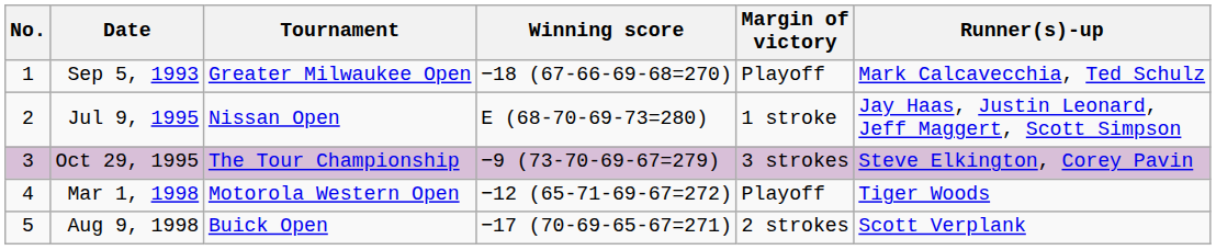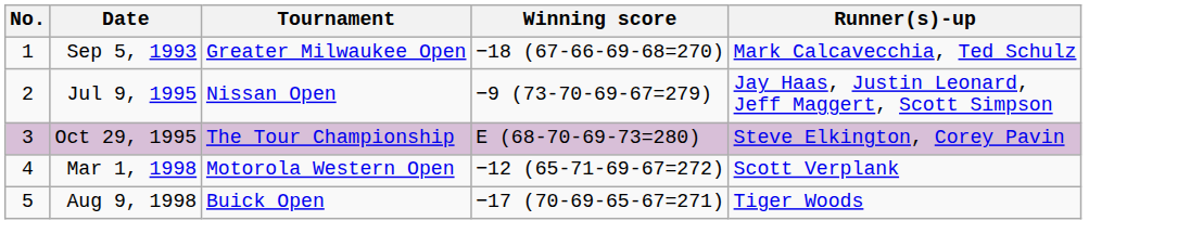 <table class="wikitable" style="font-size:95%;">
 <tr>
 <th>No.</th>
 <th>Date</th>
 <th>Tournament</th>
 <th>Winning score</th>
-<th>Margin of<br>victory</th>
 <th>Runner(s)-up</th>
 </tr>
 <tr>
 <td align=center>1</td>
 <td align=right>Sep 5, <a href='#'>1993</a></td>
 <td><a href='#'>Greater Milwaukee Open</a></td>
 <td>−18 (67-66-69-68=270)</td>
-<td>Playoff</td>
 <td> <a href='#'>Mark Calcavecchia</a>,  <a href='#'>Ted Schulz</a></td>
 </tr>
 <tr>
 <td align=center>2</td>
 <td align=right>Jul 9, <a href='#'>1995</a></td>
 <td><a href='#'>Nissan Open</a></td>
-<td>E (68-70-69-73=280)</td>
-<td>1 stroke</td>
+<td>−9 (73-70-69-67=279)</td>
 <td> <a href='#'>Jay Haas</a>,  <a href='#'>Justin Leonard</a>,<br> <a href='#'>Jeff Maggert</a>,  <a href='#'>Scott Simpson</a></td>
 </tr>
 <tr style="background:thistle;">
 <td align=center>3</td>
 <td align=right>Oct 29, 1995</td>
 <td><a href='#'>The Tour Championship</a></td>
-<td>−9 (73-70-69-67=279)</td>
-<td>3 strokes</td>
+<td>E (68-70-69-73=280)</td>
 <td> <a href='#'>Steve Elkington</a>,  <a href='#'>Corey Pavin</a></td>
 </tr>
 <tr>
 <td align=center>4</td>
 <td align=right>Mar 1, <a href='#'>1998</a></td>
 <td><a href='#'>Motorola Western Open</a></td>
 <td>−12 (65-71-69-67=272)</td>
-<td>Playoff</td>
-<td> <a href='#'>Tiger Woods</a></td>
+<td> <a href='#'>Scott Verplank</a></td>
 </tr>
 <tr>
 <td align=center>5</td>
 <td align=right>Aug 9, 1998</td>
 <td><a href='#'>Buick Open</a></td>
 <td>−17 (70-69-65-67=271)</td>
-<td>2 strokes</td>
-<td> <a href='#'>Scott Verplank</a></td>
+<td> <a href='#'>Tiger Woods</a></td>
 </tr>
 </table>
